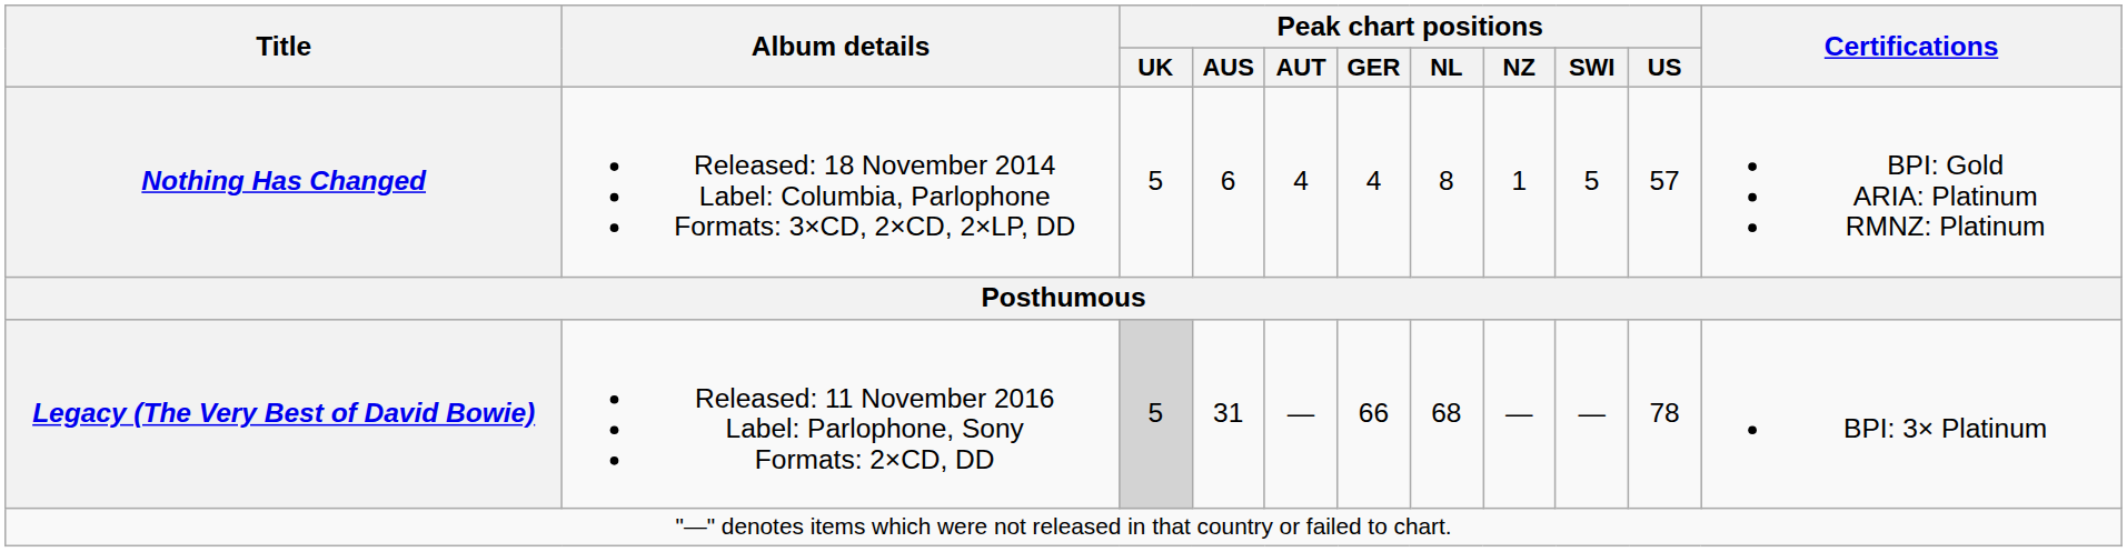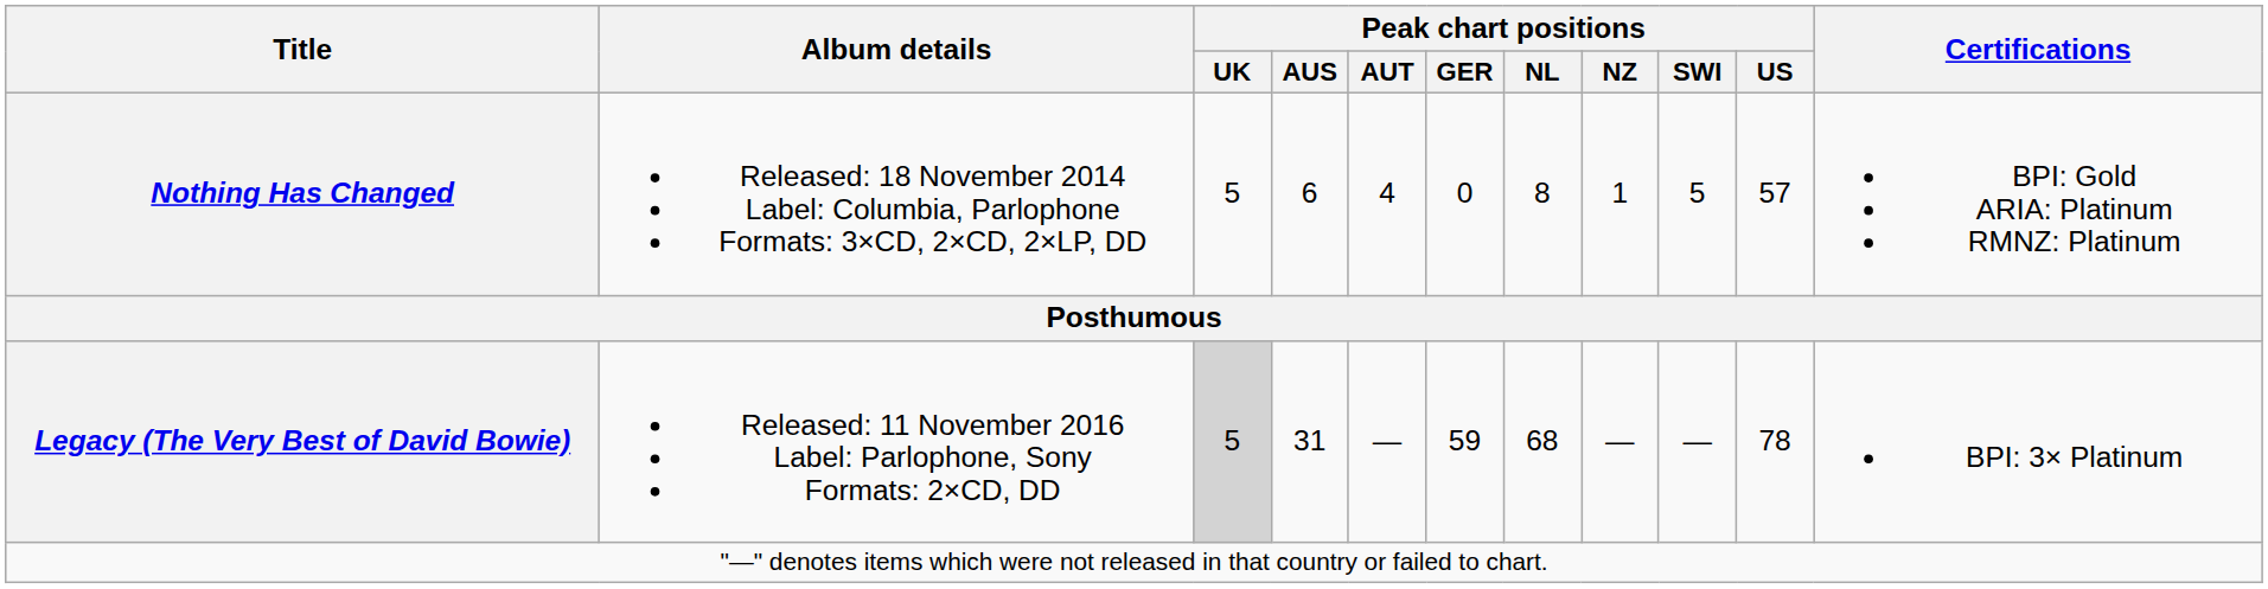 <table class="wikitable plainrowheaders" style="text-align:center;">
 <tr>
 <th scope="col" rowspan="2" style="width:20em;">Title</th>
 <th scope="col" rowspan="2" style="width:20em;">Album details</th>
 <th scope="col" colspan="8">Peak chart positions</th>
 <th scope="col" rowspan="2" style="width:15em;"><a href='#'>Certifications</a></th>
 </tr>
 <tr>
 <th scope="col" style="width:2.5em;font-size:90%;">UK<br></th>
 <th scope="col" style="width:2.5em;font-size:90%;">AUS<br></th>
 <th scope="col" style="width:2.5em;font-size:90%;">AUT<br></th>
 <th scope="col" style="width:2.5em;font-size:90%;">GER<br></th>
 <th scope="col" style="width:2.5em;font-size:90%;">NL<br></th>
 <th scope="col" style="width:2.5em;font-size:90%;">NZ<br></th>
 <th scope="col" style="width:2.5em;font-size:90%;">SWI<br></th>
 <th scope="col" style="width:2.5em;font-size:90%;">US<br></th>
 </tr>
 <tr>
 <th scope="row"><em><a href='#'>Nothing Has Changed</a></em></th>
 <td><br><ul><li>Released: 18 November 2014</li><li>Label: Columbia, Parlophone</li><li>Formats: 3×CD, 2×CD, 2×LP, DD</li></ul></td>
 <td>5</td>
 <td>6</td>
 <td>4</td>
-<td>4</td>
+<td>0</td>
 <td>8</td>
 <td>1</td>
 <td>5</td>
 <td>57</td>
 <td><br><ul><li>BPI: Gold</li><li>ARIA: Platinum</li><li>RMNZ: Platinum</li></ul></td>
 </tr>
 <tr>
 <th colspan="11">Posthumous</th>
 </tr>
 <tr>
 <th scope="row"><em><a href='#'>Legacy (The Very Best of David Bowie)</a></em></th>
 <td><br><ul><li>Released: 11 November 2016</li><li>Label: Parlophone, Sony</li><li>Formats: 2×CD, DD</li></ul></td>
 <td style="background: lightgrey;">5</td>
 <td>31</td>
 <td>—</td>
-<td>66</td>
+<td>59</td>
 <td>68</td>
 <td>—</td>
 <td>—</td>
 <td>78</td>
 <td><br><ul><li>BPI: 3× Platinum</li></ul></td>
 </tr>
 <tr>
 <td colspan="11" style="text-align:center; font-size:85%;">"—" denotes items which were not released in that country or failed to chart.</td>
 </tr>
 </table>
